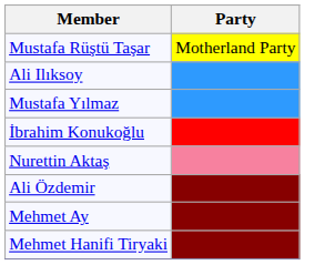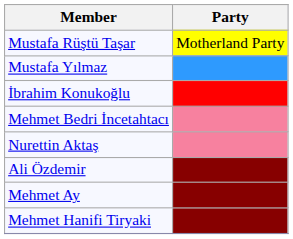 <table class=wikitable style="border:1px solid #8888aa; background-color:#f7f8ff; padding:0px; font-size:90%;">
 <tr>
 <th>Member</th>
 <th>Party</th>
 </tr>
 <tr>
 <td><a href='#'>Mustafa Rüştü Taşar</a></td>
 <td style="background: #ffff00">Motherland Party</td>
 </tr>
 <tr>
-<td><a href='#'>Ali Ilıksoy</a></td>
-<td style="background: #2E9AFE"></td>
-</tr>
-<tr>
 <td><a href='#'>Mustafa Yılmaz</a></td>
 <td style="background: #2E9AFE"></td>
 </tr>
 <tr>
 <td><a href='#'>İbrahim Konukoğlu</a></td>
 <td style="background: #ff0000"></td>
+</tr>
+<tr>
+<td><a href='#'>Mehmet Bedri İncetahtacı</a></td>
+<td style="background: #F7819F"></td>
 </tr>
 <tr>
 <td><a href='#'>Nurettin Aktaş</a></td>
 <td style="background: #F7819F"></td>
 </tr>
 <tr>
 <td><a href='#'>Ali Özdemir</a></td>
 <td style="background: #870000"></td>
 </tr>
 <tr>
 <td><a href='#'>Mehmet Ay</a></td>
 <td style="background: #870000"></td>
 </tr>
 <tr>
 <td><a href='#'>Mehmet Hanifi Tiryaki</a></td>
 <td style="background: #870000"></td>
 </tr>
 <tr>
 </tr>
 </table>
